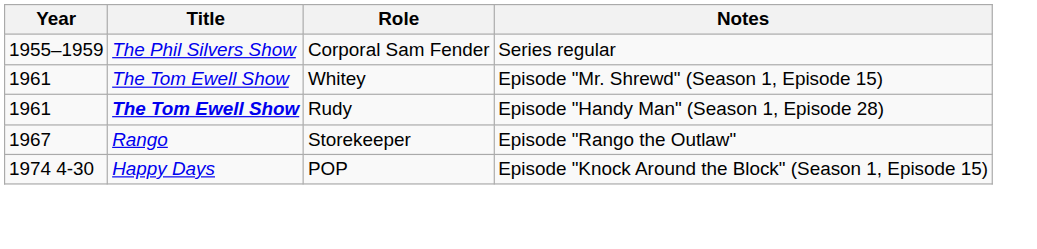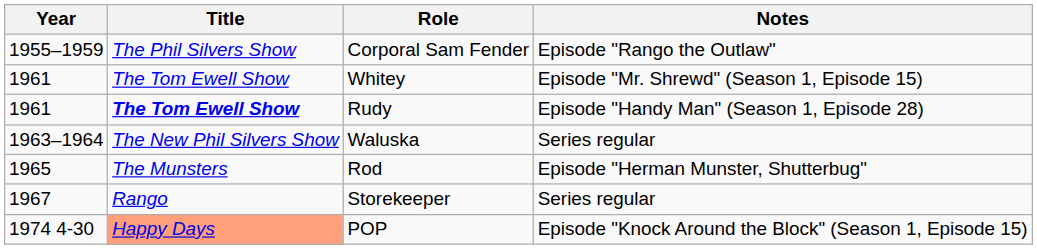 <table class="wikitable">
 <tr>
 <th>Year</th>
 <th>Title</th>
 <th>Role</th>
 <th>Notes</th>
 </tr>
 <tr>
 <td>1955–1959</td>
 <td><em><a href='#'>The Phil Silvers Show</a></em></td>
 <td>Corporal Sam Fender</td>
-<td>Series regular</td>
+<td>Episode "Rango the Outlaw"</td>
 </tr>
 <tr>
 <td>1961</td>
 <td><em><a href='#'>The Tom Ewell Show</a></em></td>
 <td>Whitey</td>
 <td>Episode "Mr. Shrewd" (Season 1, Episode 15)</td>
 </tr>
 <tr>
 <td>1961</td>
 <td><strong><em><a href='#'>The Tom Ewell Show</a></em></strong></td>
 <td>Rudy</td>
 <td>Episode "Handy Man" (Season 1, Episode 28)</td>
 </tr>
 <tr>
+<td>1963–1964</td>
+<td><em><a href='#'>The New Phil Silvers Show</a></em></td>
+<td>Waluska</td>
+<td>Series regular</td>
+</tr>
+<tr>
+<td>1965</td>
+<td><em><a href='#'>The Munsters</a></em></td>
+<td>Rod</td>
+<td>Episode "Herman Munster, Shutterbug"</td>
+</tr>
+<tr>
 <td>1967</td>
 <td><em><a href='#'>Rango</a></em></td>
 <td>Storekeeper</td>
-<td>Episode "Rango the Outlaw"</td>
+<td>Series regular</td>
 </tr>
 <tr>
 <td>1974 4-30</td>
-<td><em><a href='#'>Happy Days</a></em></td>
+<td style="background: lightsalmon;"><em><a href='#'>Happy Days</a></em></td>
 <td>POP</td>
 <td>Episode "Knock Around the Block" (Season 1, Episode 15)</td>
 </tr>
 </table>
